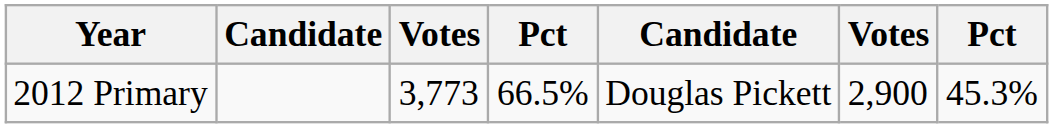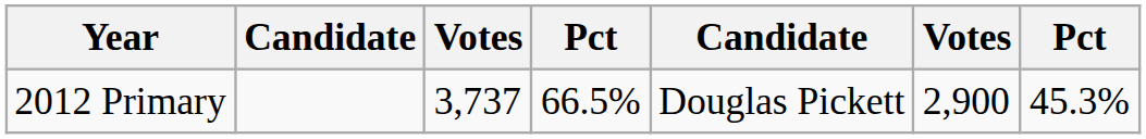 <table class="wikitable" style="margin:0.5em ; font-size:95%">
 <tr>
 <th>Year</th>
 <th>Candidate</th>
 <th>Votes</th>
 <th>Pct</th>
 <th>Candidate</th>
 <th>Votes</th>
 <th>Pct</th>
 </tr>
 <tr>
 <td>2012 Primary</td>
 <td></td>
-<td>3,773</td>
+<td>3,737</td>
 <td>66.5%</td>
 <td>Douglas Pickett</td>
 <td>2,900</td>
 <td>45.3%</td>
 </tr>
 </table>
